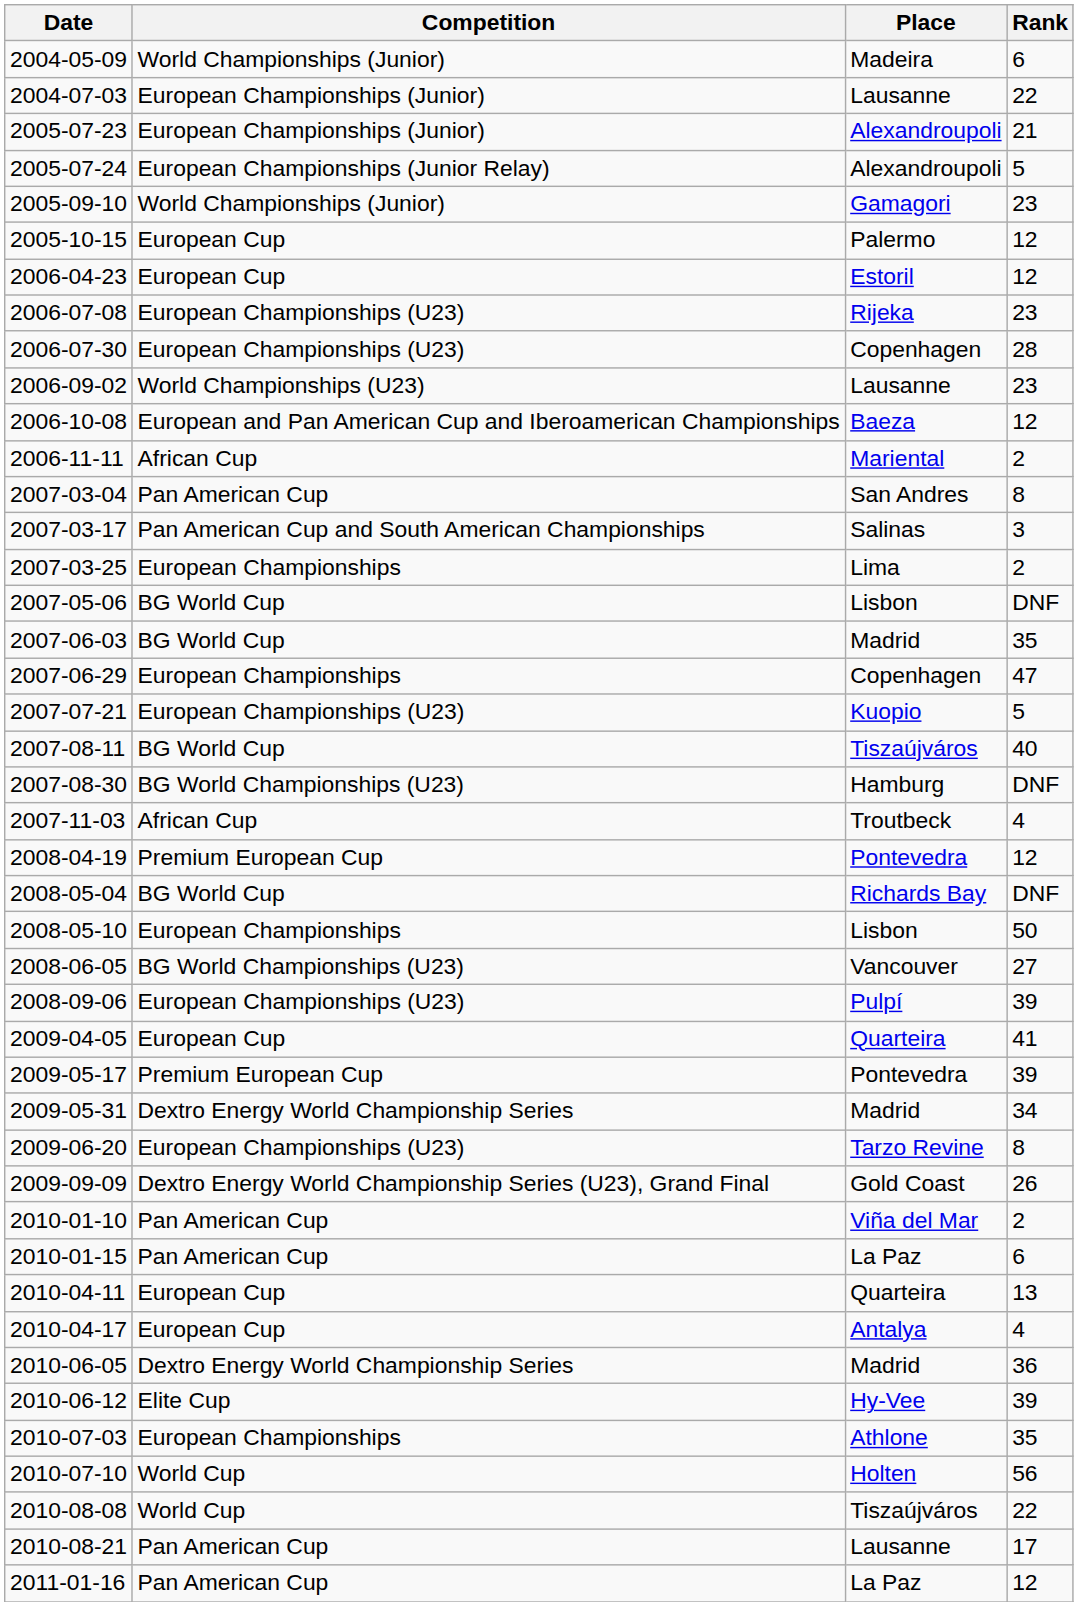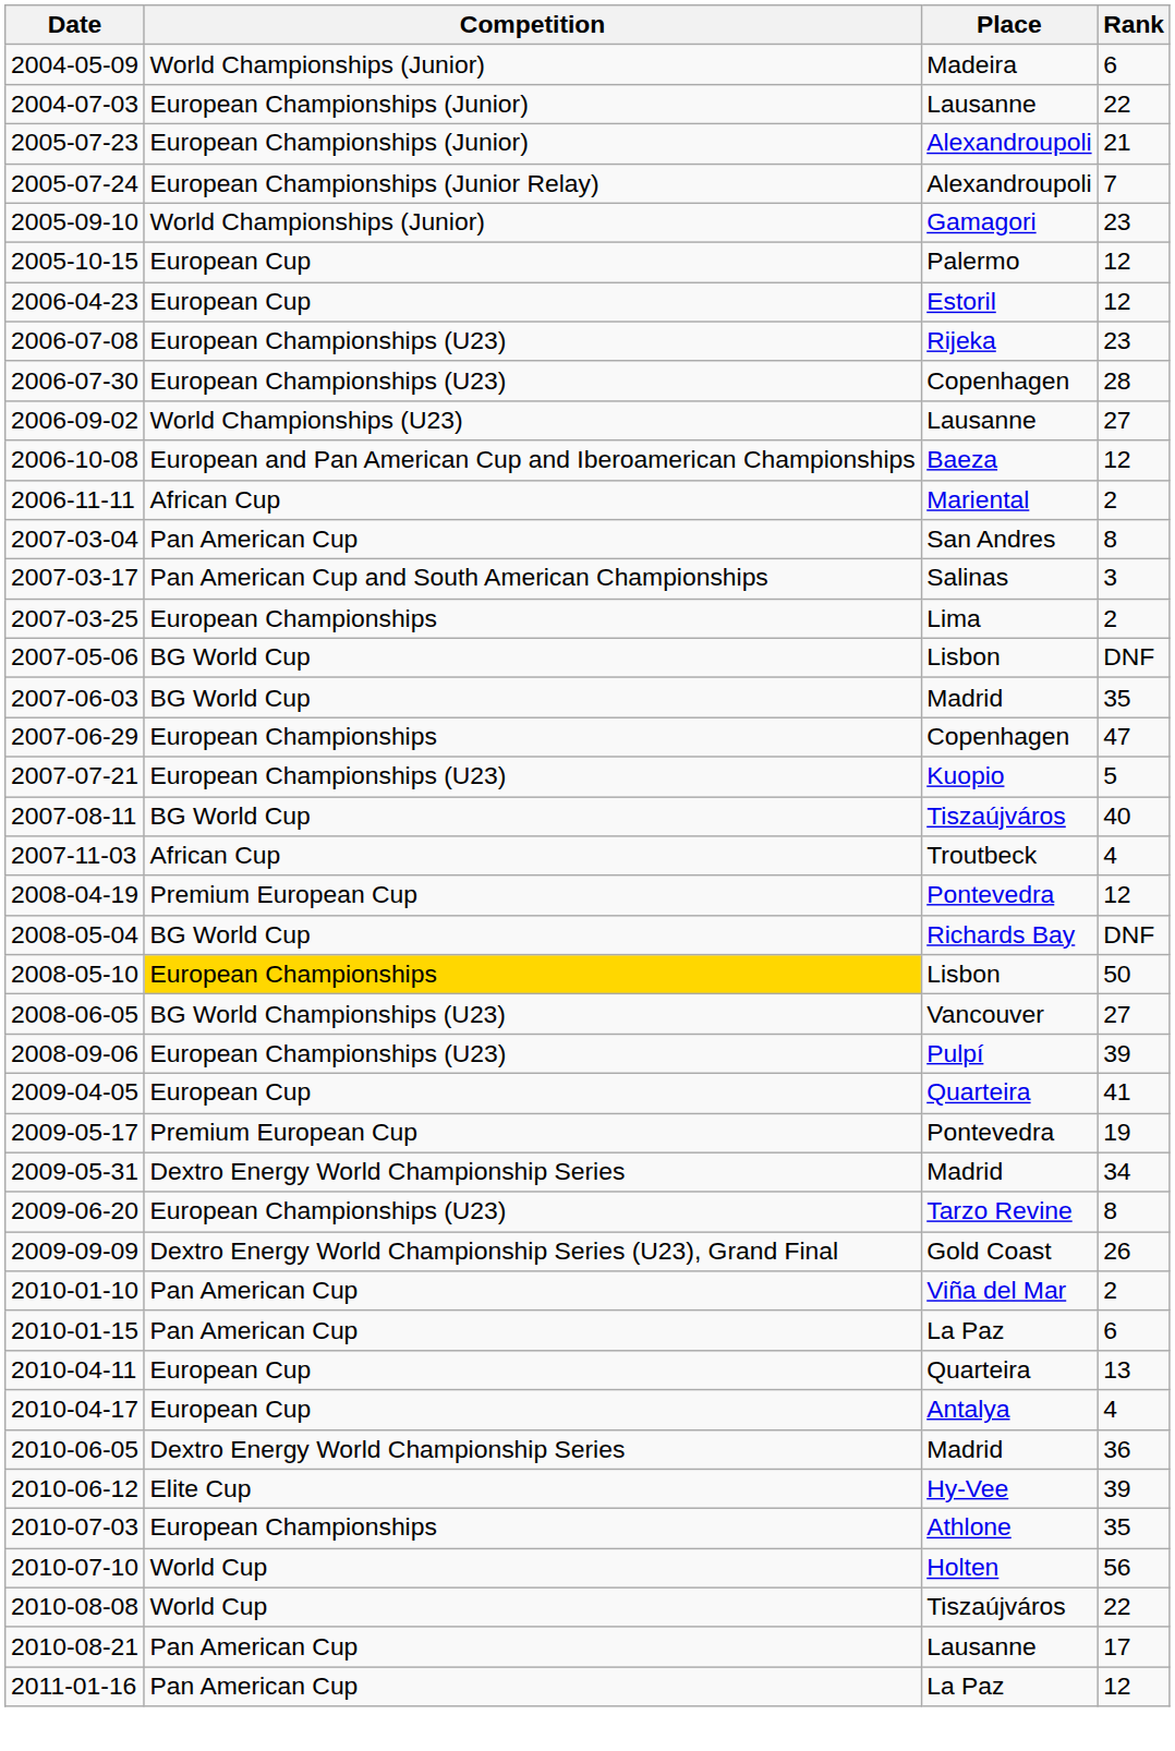 <table class="wikitable sortable">
 <tr>
 <th>Date</th>
 <th>Competition</th>
 <th>Place</th>
 <th>Rank</th>
 </tr>
 <tr>
 <td>2004-05-09</td>
 <td>World Championships (Junior)</td>
 <td>Madeira</td>
 <td>6</td>
 </tr>
 <tr>
 <td>2004-07-03</td>
 <td>European Championships (Junior)</td>
 <td>Lausanne</td>
 <td>22</td>
 </tr>
 <tr>
 <td>2005-07-23</td>
 <td>European Championships (Junior)</td>
 <td><a href='#'>Alexandroupoli</a></td>
 <td>21</td>
 </tr>
 <tr>
 <td>2005-07-24</td>
 <td>European Championships (Junior Relay)</td>
 <td>Alexandroupoli</td>
-<td>5</td>
+<td>7</td>
 </tr>
 <tr>
 <td>2005-09-10</td>
 <td>World Championships (Junior)</td>
 <td><a href='#'>Gamagori</a></td>
 <td>23</td>
 </tr>
 <tr>
 <td>2005-10-15</td>
 <td>European Cup</td>
 <td>Palermo</td>
 <td>12</td>
 </tr>
 <tr>
 <td>2006-04-23</td>
 <td>European Cup</td>
 <td><a href='#'>Estoril</a></td>
 <td>12</td>
 </tr>
 <tr>
 <td>2006-07-08</td>
 <td>European Championships (U23)</td>
 <td><a href='#'>Rijeka</a></td>
 <td>23</td>
 </tr>
 <tr>
 <td>2006-07-30</td>
 <td>European Championships (U23)</td>
 <td>Copenhagen</td>
 <td>28</td>
 </tr>
 <tr>
 <td>2006-09-02</td>
 <td>World Championships (U23)</td>
 <td>Lausanne</td>
-<td>23</td>
+<td>27</td>
 </tr>
 <tr>
 <td>2006-10-08</td>
 <td>European and Pan American Cup and Iberoamerican Championships</td>
 <td><a href='#'>Baeza</a></td>
 <td>12</td>
 </tr>
 <tr>
 <td>2006-11-11</td>
 <td>African Cup</td>
 <td><a href='#'>Mariental</a></td>
 <td>2</td>
 </tr>
 <tr>
 <td>2007-03-04</td>
 <td>Pan American Cup</td>
 <td>San Andres</td>
 <td>8</td>
 </tr>
 <tr>
 <td>2007-03-17</td>
 <td>Pan American Cup and South American Championships</td>
 <td>Salinas</td>
 <td>3</td>
 </tr>
 <tr>
 <td>2007-03-25</td>
 <td>European Championships</td>
 <td>Lima</td>
 <td>2</td>
 </tr>
 <tr>
 <td>2007-05-06</td>
 <td>BG World Cup</td>
 <td>Lisbon</td>
 <td>DNF</td>
 </tr>
 <tr>
 <td>2007-06-03</td>
 <td>BG World Cup</td>
 <td>Madrid</td>
 <td>35</td>
 </tr>
 <tr>
 <td>2007-06-29</td>
 <td>European Championships</td>
 <td>Copenhagen</td>
 <td>47</td>
 </tr>
 <tr>
 <td>2007-07-21</td>
 <td>European Championships (U23)</td>
 <td><a href='#'>Kuopio</a></td>
 <td>5</td>
 </tr>
 <tr>
 <td>2007-08-11</td>
 <td>BG World Cup</td>
 <td><a href='#'>Tiszaújváros</a></td>
 <td>40</td>
 </tr>
 <tr>
-<td>2007-08-30</td>
-<td>BG World Championships (U23)</td>
-<td>Hamburg</td>
-<td>DNF</td>
-</tr>
-<tr>
 <td>2007-11-03</td>
 <td>African Cup</td>
 <td>Troutbeck</td>
 <td>4</td>
 </tr>
 <tr>
 <td>2008-04-19</td>
 <td>Premium European Cup</td>
 <td><a href='#'>Pontevedra</a></td>
 <td>12</td>
 </tr>
 <tr>
 <td>2008-05-04</td>
 <td>BG World Cup</td>
 <td><a href='#'>Richards Bay</a></td>
 <td>DNF</td>
 </tr>
 <tr>
 <td>2008-05-10</td>
-<td>European Championships</td>
+<td style="background: gold;">European Championships</td>
 <td>Lisbon</td>
 <td>50</td>
 </tr>
 <tr>
 <td>2008-06-05</td>
 <td>BG World Championships (U23)</td>
 <td>Vancouver</td>
 <td>27</td>
 </tr>
 <tr>
 <td>2008-09-06</td>
 <td>European Championships (U23)</td>
 <td><a href='#'>Pulpí</a></td>
 <td>39</td>
 </tr>
 <tr>
 <td>2009-04-05</td>
 <td>European Cup</td>
 <td><a href='#'>Quarteira</a></td>
 <td>41</td>
 </tr>
 <tr>
 <td>2009-05-17</td>
 <td>Premium European Cup</td>
 <td>Pontevedra</td>
-<td>39</td>
+<td>19</td>
 </tr>
 <tr>
 <td>2009-05-31</td>
 <td>Dextro Energy World Championship Series</td>
 <td>Madrid</td>
 <td>34</td>
 </tr>
 <tr>
 <td>2009-06-20</td>
 <td>European Championships (U23)</td>
 <td><a href='#'>Tarzo Revine</a></td>
 <td>8</td>
 </tr>
 <tr>
 <td>2009-09-09</td>
 <td>Dextro Energy World Championship Series (U23), Grand Final</td>
 <td>Gold Coast</td>
 <td>26</td>
 </tr>
 <tr>
 <td>2010-01-10</td>
 <td>Pan American Cup</td>
 <td><a href='#'>Viña del Mar</a></td>
 <td>2</td>
 </tr>
 <tr>
 <td>2010-01-15</td>
 <td>Pan American Cup</td>
 <td>La Paz</td>
 <td>6</td>
 </tr>
 <tr>
 <td>2010-04-11</td>
 <td>European Cup</td>
 <td>Quarteira</td>
 <td>13</td>
 </tr>
 <tr>
 <td>2010-04-17</td>
 <td>European Cup</td>
 <td><a href='#'>Antalya</a></td>
 <td>4</td>
 </tr>
 <tr>
 <td>2010-06-05</td>
 <td>Dextro Energy World Championship Series</td>
 <td>Madrid</td>
 <td>36</td>
 </tr>
 <tr>
 <td>2010-06-12</td>
 <td>Elite Cup</td>
 <td><a href='#'>Hy-Vee</a></td>
 <td>39</td>
 </tr>
 <tr>
 <td>2010-07-03</td>
 <td>European Championships</td>
 <td><a href='#'>Athlone</a></td>
 <td>35</td>
 </tr>
 <tr>
 <td>2010-07-10</td>
 <td>World Cup</td>
 <td><a href='#'>Holten</a></td>
 <td>56</td>
 </tr>
 <tr>
 <td>2010-08-08</td>
 <td>World Cup</td>
 <td>Tiszaújváros</td>
 <td>22</td>
 </tr>
 <tr>
 <td>2010-08-21</td>
 <td>Pan American Cup</td>
 <td>Lausanne</td>
 <td>17</td>
 </tr>
 <tr>
 <td>2011-01-16</td>
 <td>Pan American Cup</td>
 <td>La Paz</td>
 <td>12</td>
 </tr>
 </table>
